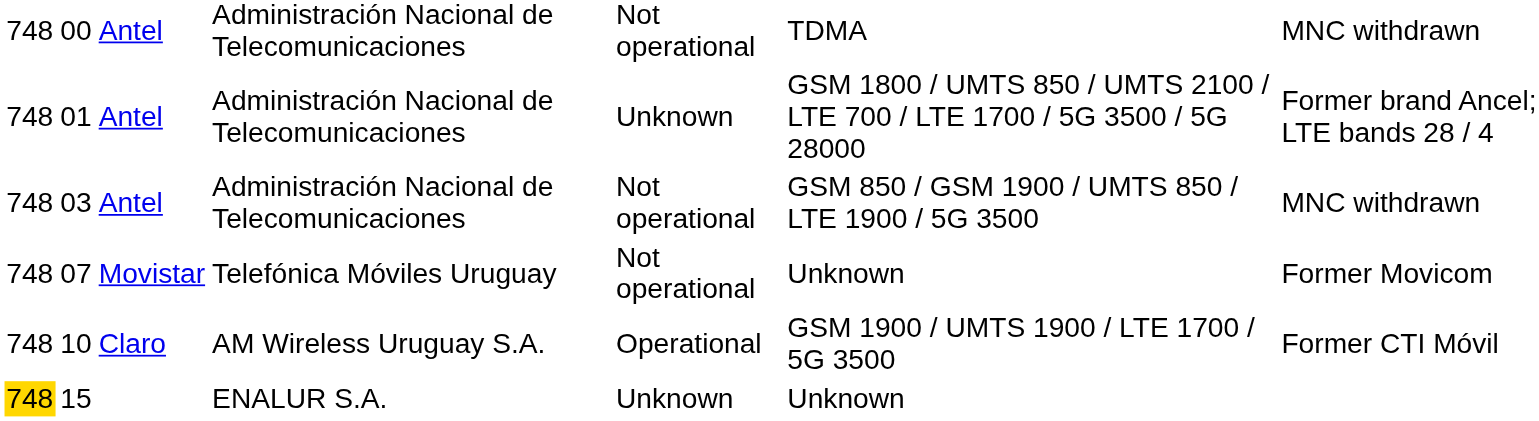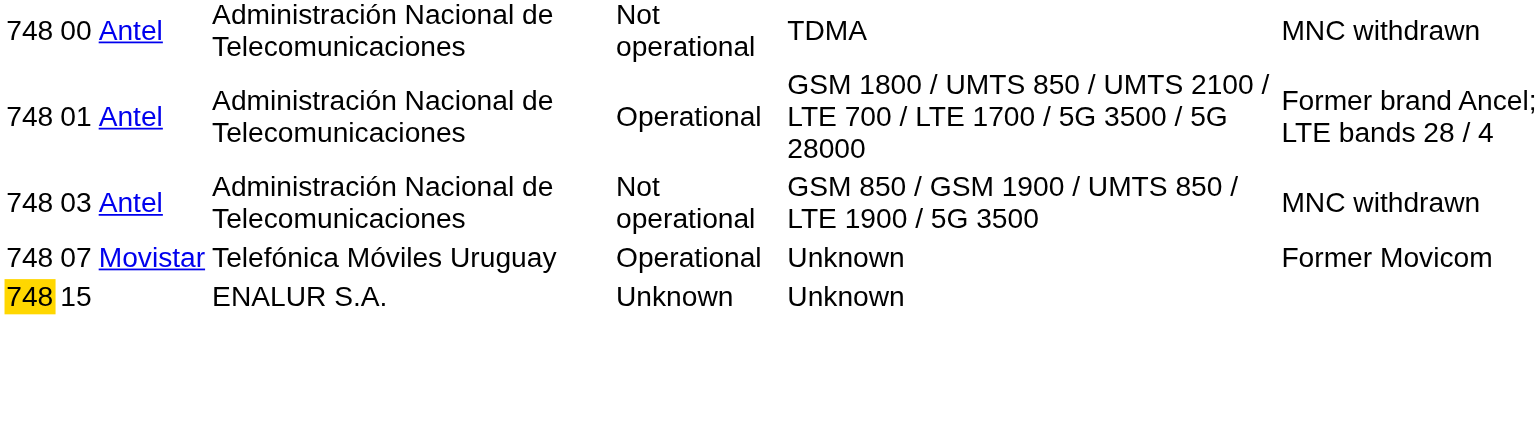 <table>
 <tr>
 <td>748</td>
 <td>00</td>
 <td><a href='#'>Antel</a></td>
 <td>Administración Nacional de Telecomunicaciones</td>
 <td>Not operational</td>
 <td>TDMA</td>
 <td> MNC withdrawn</td>
 </tr>
 <tr>
 <td>748</td>
 <td>01</td>
 <td><a href='#'>Antel</a></td>
 <td>Administración Nacional de Telecomunicaciones</td>
-<td>Unknown</td>
+<td>Operational</td>
 <td>GSM 1800 / UMTS 850 / UMTS 2100 / LTE 700 / LTE 1700 / 5G 3500 / 5G 28000</td>
 <td>Former brand Ancel; LTE bands 28 / 4</td>
 </tr>
 <tr>
 <td>748</td>
 <td>03</td>
 <td><a href='#'>Antel</a></td>
 <td>Administración Nacional de Telecomunicaciones</td>
 <td>Not operational</td>
 <td>GSM 850 / GSM 1900 / UMTS 850 / LTE 1900 / 5G 3500</td>
 <td> MNC withdrawn</td>
 </tr>
 <tr>
 <td>748</td>
 <td>07</td>
 <td><a href='#'>Movistar</a></td>
 <td>Telefónica Móviles Uruguay</td>
-<td>Not operational</td>
+<td>Operational</td>
 <td>Unknown</td>
 <td>Former Movicom</td>
-</tr>
-<tr>
-<td>748</td>
-<td>10</td>
-<td><a href='#'>Claro</a></td>
-<td>AM Wireless Uruguay S.A.</td>
-<td>Operational</td>
-<td>GSM 1900 / UMTS 1900 / LTE 1700 / 5G 3500</td>
-<td>Former CTI Móvil</td>
 </tr>
 <tr>
 <td style="background: gold;">748</td>
 <td>15</td>
 <td></td>
 <td>ENALUR S.A.</td>
 <td>Unknown</td>
 <td>Unknown</td>
 <td></td>
 </tr>
 </table>
